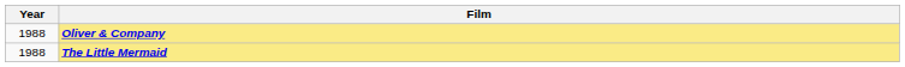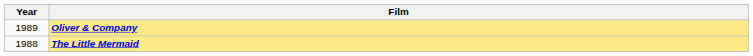 <table class="wikitable" width="95%" cellpadding="5">
 <tr>
 <th width="6%">Year</th>
 <th width="100%">Film</th>
 </tr>
 <tr>
-<td rowspan=1 style="text-align:center">1988</td>
+<td rowspan=1 style="text-align:center">1989</td>
 <td style="background:#FAEB86;"><strong><em><a href='#'>Oliver & Company</a></em></strong> </td>
 </tr>
 <tr>
 <td rowspan=1 style="text-align:center">1988</td>
 <td style="background:#FAEB86;"><strong><em><a href='#'>The Little Mermaid</a></em></strong></td>
 </tr>
 </table>
